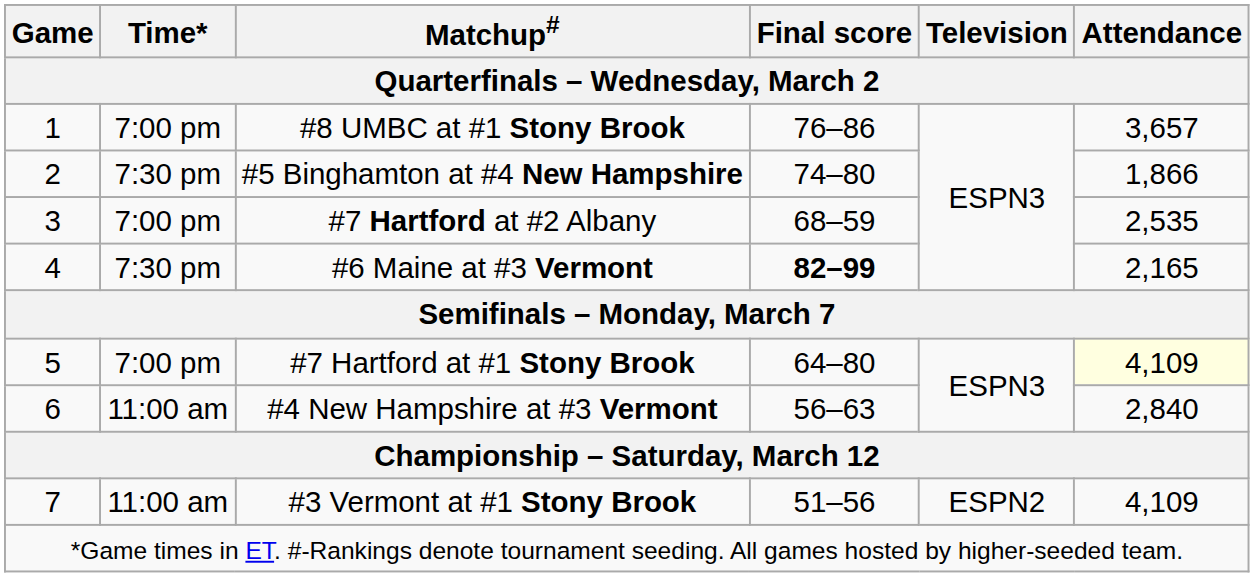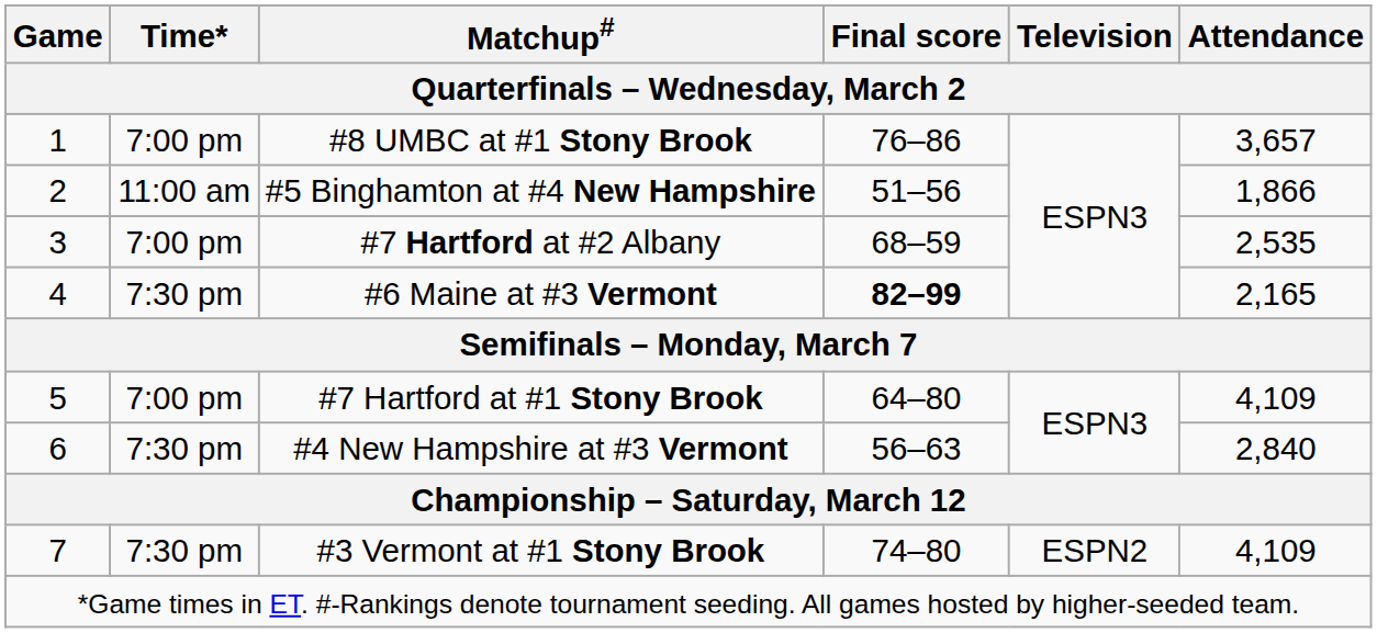 <table class="wikitable" style="font-size: 95%;text-align:center">
 <tr>
 <th>Game</th>
 <th>Time*</th>
 <th>Matchup<sup>#</sup></th>
 <th>Final score</th>
 <th>Television</th>
 <th>Attendance</th>
 </tr>
 <tr>
 <th colspan=6>Quarterfinals – Wednesday, March 2</th>
 </tr>
 <tr>
 <td>1</td>
 <td>7:00 pm</td>
 <td>#8 UMBC at #1 <strong>Stony Brook</strong></td>
 <td>76–86</td>
 <td rowspan=4>ESPN3</td>
 <td>3,657</td>
 </tr>
 <tr>
 <td>2</td>
-<td>7:30 pm</td>
+<td>11:00 am</td>
 <td>#5 Binghamton at #4 <strong>New Hampshire</strong></td>
-<td>74–80</td>
+<td>51–56</td>
 <td>1,866</td>
 </tr>
 <tr>
 <td>3</td>
 <td>7:00 pm</td>
 <td>#7 <strong>Hartford</strong> at #2 Albany</td>
 <td>68–59</td>
 <td>2,535</td>
 </tr>
 <tr>
 <td>4</td>
 <td>7:30 pm</td>
 <td>#6 Maine at #3 <strong>Vermont</strong></td>
 <td><strong>82–99</strong></td>
 <td>2,165</td>
 </tr>
 <tr>
 <th colspan=6>Semifinals – Monday, March 7</th>
 </tr>
 <tr>
 <td>5</td>
 <td>7:00 pm</td>
 <td>#7 Hartford at #1 <strong>Stony Brook</strong></td>
 <td>64–80</td>
 <td rowspan=2>ESPN3</td>
-<td style="background: lightyellow;">4,109</td>
+<td>4,109</td>
 </tr>
 <tr>
 <td>6</td>
-<td>11:00 am</td>
+<td>7:30 pm</td>
 <td>#4 New Hampshire at #3 <strong>Vermont</strong></td>
 <td>56–63</td>
 <td>2,840</td>
 </tr>
 <tr>
 <th colspan=6>Championship – Saturday, March 12</th>
 </tr>
 <tr>
 <td>7</td>
-<td>11:00 am</td>
+<td>7:30 pm</td>
 <td>#3 Vermont at #1 <strong>Stony Brook</strong></td>
-<td>51–56</td>
+<td>74–80</td>
 <td>ESPN2</td>
 <td>4,109</td>
 </tr>
 <tr>
 <td colspan=6><small>*Game times in <a href='#'>ET</a>. #-Rankings denote tournament seeding. All games hosted by higher-seeded team.</small></td>
 </tr>
 </table>
